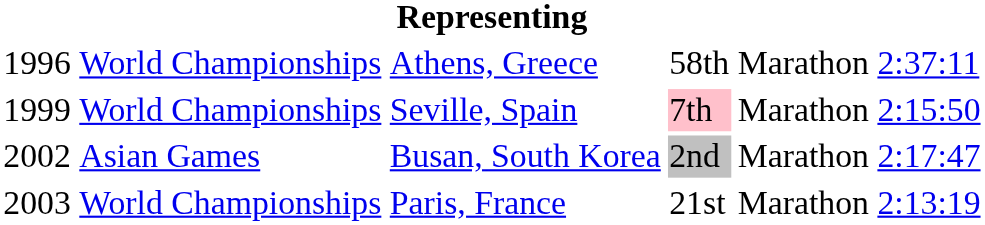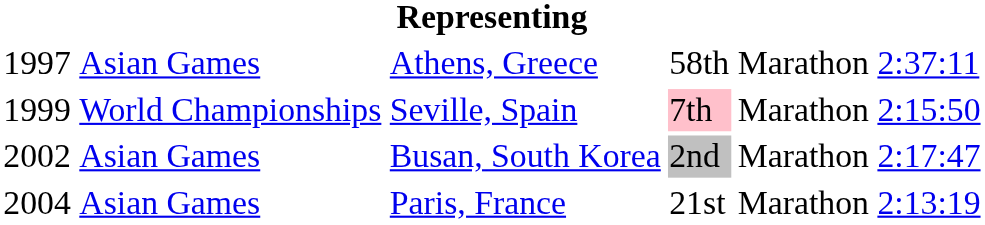 <table>
 <tr>
 <th colspan="6">Representing </th>
 </tr>
 <tr>
-<td>1996</td>
-<td><a href='#'>World Championships</a></td>
+<td>1997</td>
+<td><a href='#'>Asian Games</a></td>
 <td><a href='#'>Athens, Greece</a></td>
 <td>58th</td>
 <td>Marathon</td>
 <td><a href='#'>2:37:11</a></td>
 </tr>
 <tr>
 <td>1999</td>
 <td><a href='#'>World Championships</a></td>
 <td><a href='#'>Seville, Spain</a></td>
 <td style="background: pink;">7th</td>
 <td>Marathon</td>
 <td><a href='#'>2:15:50</a></td>
 </tr>
 <tr>
 <td>2002</td>
 <td><a href='#'>Asian Games</a></td>
 <td><a href='#'>Busan, South Korea</a></td>
 <td bgcolor="silver">2nd</td>
 <td>Marathon</td>
 <td><a href='#'>2:17:47</a></td>
 </tr>
 <tr>
-<td>2003</td>
-<td><a href='#'>World Championships</a></td>
+<td>2004</td>
+<td><a href='#'>Asian Games</a></td>
 <td><a href='#'>Paris, France</a></td>
 <td>21st</td>
 <td>Marathon</td>
 <td><a href='#'>2:13:19</a></td>
 </tr>
 </table>
